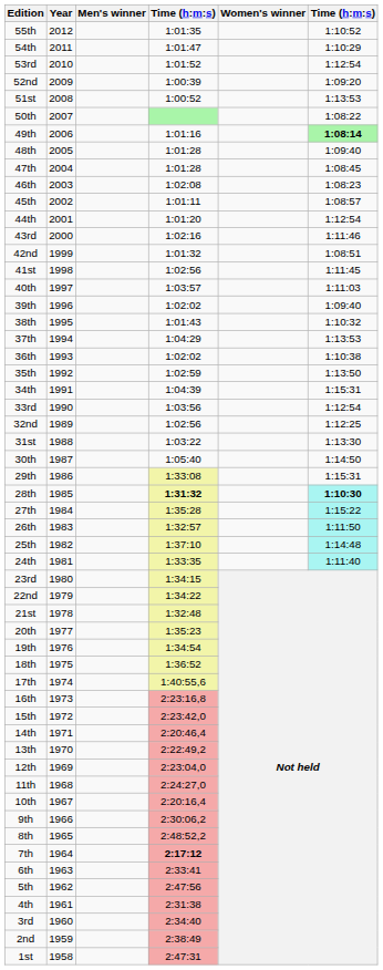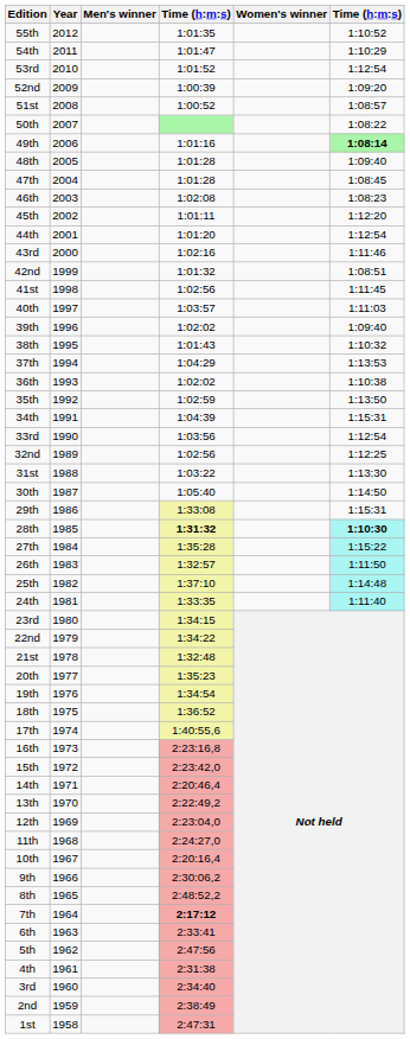 <table class="wikitable" style="text-align:center">
 <tr>
 <th class=unsortable>Edition</th>
 <th>Year</th>
 <th class=unsortable>Men's winner</th>
 <th>Time (<a href='#'>h</a>:<a href='#'>m</a>:<a href='#'>s</a>)</th>
 <th class=unsortable>Women's winner</th>
 <th>Time (<a href='#'>h</a>:<a href='#'>m</a>:<a href='#'>s</a>)</th>
 </tr>
 <tr>
 <td>55th</td>
 <td>2012</td>
 <td align=left></td>
 <td>1:01:35</td>
 <td align=left></td>
 <td>1:10:52</td>
 </tr>
 <tr>
 <td>54th</td>
 <td>2011</td>
 <td align=left></td>
 <td>1:01:47</td>
 <td align=left></td>
 <td>1:10:29</td>
 </tr>
 <tr>
 <td>53rd</td>
 <td>2010</td>
 <td align=left></td>
 <td>1:01:52</td>
 <td align=left></td>
 <td>1:12:54</td>
 </tr>
 <tr>
 <td>52nd</td>
 <td>2009</td>
 <td align=left></td>
 <td>1:00:39</td>
 <td align=left></td>
 <td>1:09:20</td>
 </tr>
 <tr>
 <td>51st</td>
 <td>2008</td>
 <td align=left></td>
 <td>1:00:52</td>
 <td align=left></td>
-<td>1:13:53</td>
+<td>1:08:57</td>
 </tr>
 <tr>
 <td>50th</td>
 <td>2007</td>
 <td align=left></td>
 <td bgcolor=#A9F5A9><strong></strong></td>
 <td align=left></td>
 <td>1:08:22</td>
 </tr>
 <tr>
 <td>49th</td>
 <td>2006</td>
 <td align=left></td>
 <td>1:01:16</td>
 <td align=left></td>
 <td bgcolor=#A9F5A9><strong>1:08:14</strong></td>
 </tr>
 <tr>
 <td>48th</td>
 <td>2005</td>
 <td align=left></td>
 <td>1:01:28</td>
 <td align=left></td>
 <td>1:09:40</td>
 </tr>
 <tr>
 <td>47th</td>
 <td>2004</td>
 <td align=left></td>
 <td>1:01:28</td>
 <td align=left></td>
 <td>1:08:45</td>
 </tr>
 <tr>
 <td>46th</td>
 <td>2003</td>
 <td align=left></td>
 <td>1:02:08</td>
 <td align=left></td>
 <td>1:08:23</td>
 </tr>
 <tr>
 <td>45th</td>
 <td>2002</td>
 <td align=left></td>
 <td>1:01:11</td>
 <td align=left></td>
-<td>1:08:57</td>
+<td>1:12:20</td>
 </tr>
 <tr>
 <td>44th</td>
 <td>2001</td>
 <td align=left></td>
 <td>1:01:20</td>
 <td align=left></td>
 <td>1:12:54</td>
 </tr>
 <tr>
 <td>43rd</td>
 <td>2000</td>
 <td align=left></td>
 <td>1:02:16</td>
 <td align=left></td>
 <td>1:11:46</td>
 </tr>
 <tr>
 <td>42nd</td>
 <td>1999</td>
 <td align=left></td>
 <td>1:01:32</td>
 <td align=left></td>
 <td>1:08:51</td>
 </tr>
 <tr>
 <td>41st</td>
 <td>1998</td>
 <td align=left></td>
 <td>1:02:56</td>
 <td align=left></td>
 <td>1:11:45</td>
 </tr>
 <tr>
 <td>40th</td>
 <td>1997</td>
 <td align=left></td>
 <td>1:03:57</td>
 <td align=left></td>
 <td>1:11:03</td>
 </tr>
 <tr>
 <td>39th</td>
 <td>1996</td>
 <td align=left></td>
 <td>1:02:02</td>
 <td align=left></td>
 <td>1:09:40</td>
 </tr>
 <tr>
 <td>38th</td>
 <td>1995</td>
 <td align=left></td>
 <td>1:01:43</td>
 <td align=left></td>
 <td>1:10:32</td>
 </tr>
 <tr>
 <td>37th</td>
 <td>1994</td>
 <td align=left></td>
 <td>1:04:29</td>
 <td align=left></td>
 <td>1:13:53</td>
 </tr>
 <tr>
 <td>36th</td>
 <td>1993</td>
 <td align=left></td>
 <td>1:02:02</td>
 <td align=left></td>
 <td>1:10:38</td>
 </tr>
 <tr>
 <td>35th</td>
 <td>1992</td>
 <td align=left></td>
 <td>1:02:59</td>
 <td align=left></td>
 <td>1:13:50</td>
 </tr>
 <tr>
 <td>34th</td>
 <td>1991</td>
 <td align=left></td>
 <td>1:04:39</td>
 <td align=left></td>
 <td>1:15:31</td>
 </tr>
 <tr>
 <td>33rd</td>
 <td>1990</td>
 <td align=left></td>
 <td>1:03:56</td>
 <td align=left></td>
 <td>1:12:54</td>
 </tr>
 <tr>
 <td>32nd</td>
 <td>1989</td>
 <td align=left></td>
 <td>1:02:56</td>
 <td align=left></td>
 <td>1:12:25</td>
 </tr>
 <tr>
 <td>31st</td>
 <td>1988</td>
 <td align=left></td>
 <td>1:03:22</td>
 <td align=left></td>
 <td>1:13:30</td>
 </tr>
 <tr>
 <td>30th</td>
 <td>1987</td>
 <td align=left></td>
 <td>1:05:40</td>
 <td align=left></td>
 <td>1:14:50</td>
 </tr>
 <tr>
 <td>29th</td>
 <td>1986</td>
 <td align=left></td>
 <td bgcolor=#F2F5A9>1:33:08</td>
 <td align=left></td>
 <td>1:15:31</td>
 </tr>
 <tr>
 <td>28th</td>
 <td>1985</td>
 <td align=left></td>
 <td bgcolor=#F2F5A9><strong>1:31:32</strong></td>
 <td align=left></td>
 <td bgcolor=#A9F5F2><strong>1:10:30</strong></td>
 </tr>
 <tr>
 <td>27th</td>
 <td>1984</td>
 <td align=left></td>
 <td bgcolor=#F2F5A9>1:35:28</td>
 <td align=left></td>
 <td bgcolor=#A9F5F2>1:15:22</td>
 </tr>
 <tr>
 <td>26th</td>
 <td>1983</td>
 <td align=left></td>
 <td bgcolor=#F2F5A9>1:32:57</td>
 <td align=left></td>
 <td bgcolor=#A9F5F2>1:11:50</td>
 </tr>
 <tr>
 <td>25th</td>
 <td>1982</td>
 <td align=left></td>
 <td bgcolor=#F2F5A9>1:37:10</td>
 <td align=left></td>
 <td bgcolor=#A9F5F2>1:14:48</td>
 </tr>
 <tr>
 <td>24th</td>
 <td>1981</td>
 <td align=left></td>
 <td bgcolor=#F2F5A9>1:33:35</td>
 <td align=left></td>
 <td bgcolor=#A9F5F2>1:11:40</td>
 </tr>
 <tr>
 <td>23rd</td>
 <td>1980</td>
 <td align=left></td>
 <td bgcolor=#F2F5A9>1:34:15</td>
 <th colspan=2 rowspan=23><em>Not held</em></th>
 </tr>
 <tr>
 <td>22nd</td>
 <td>1979</td>
 <td align=left></td>
 <td bgcolor=#F2F5A9>1:34:22</td>
 </tr>
 <tr>
 <td>21st</td>
 <td>1978</td>
 <td align=left></td>
 <td bgcolor=#F2F5A9>1:32:48</td>
 </tr>
 <tr>
 <td>20th</td>
 <td>1977</td>
 <td align=left></td>
 <td bgcolor=#F2F5A9>1:35:23</td>
 </tr>
 <tr>
 <td>19th</td>
 <td>1976</td>
 <td align=left></td>
 <td bgcolor=#F2F5A9>1:34:54</td>
 </tr>
 <tr>
 <td>18th</td>
 <td>1975</td>
 <td align=left></td>
 <td bgcolor=#F2F5A9>1:36:52</td>
 </tr>
 <tr>
 <td>17th</td>
 <td>1974</td>
 <td align=left></td>
 <td bgcolor=#F2F5A9>1:40:55,6</td>
 </tr>
 <tr>
 <td>16th</td>
 <td>1973</td>
 <td align=left></td>
 <td bgcolor=#F5A9A9>2:23:16,8</td>
 </tr>
 <tr>
 <td>15th</td>
 <td>1972</td>
 <td align=left></td>
 <td bgcolor=#F5A9A9>2:23:42,0</td>
 </tr>
 <tr>
 <td>14th</td>
 <td>1971</td>
 <td align=left></td>
 <td bgcolor=#F5A9A9>2:20:46,4</td>
 </tr>
 <tr>
 <td>13th</td>
 <td>1970</td>
 <td align=left></td>
 <td bgcolor=#F5A9A9>2:22:49,2</td>
 </tr>
 <tr>
 <td>12th</td>
 <td>1969</td>
 <td align=left></td>
 <td bgcolor=#F5A9A9>2:23:04,0</td>
 </tr>
 <tr>
 <td>11th</td>
 <td>1968</td>
 <td align=left></td>
 <td bgcolor=#F5A9A9>2:24:27,0</td>
 </tr>
 <tr>
 <td>10th</td>
 <td>1967</td>
 <td align=left></td>
 <td bgcolor=#F5A9A9>2:20:16,4</td>
 </tr>
 <tr>
 <td>9th</td>
 <td>1966</td>
 <td align=left></td>
 <td bgcolor=#F5A9A9>2:30:06,2</td>
 </tr>
 <tr>
 <td>8th</td>
 <td>1965</td>
 <td align=left></td>
 <td bgcolor=#F5A9A9>2:48:52,2</td>
 </tr>
 <tr>
 <td>7th</td>
 <td>1964</td>
 <td align=left></td>
 <td bgcolor=#F5A9A9><strong>2:17:12</strong></td>
 </tr>
 <tr>
 <td>6th</td>
 <td>1963</td>
 <td align=left></td>
 <td bgcolor=#F5A9A9>2:33:41</td>
 </tr>
 <tr>
 <td>5th</td>
 <td>1962</td>
 <td align=left></td>
 <td bgcolor=#F5A9A9>2:47:56</td>
 </tr>
 <tr>
 <td>4th</td>
 <td>1961</td>
 <td align=left></td>
 <td bgcolor=#F5A9A9>2:31:38</td>
 </tr>
 <tr>
 <td>3rd</td>
 <td>1960</td>
 <td align=left></td>
 <td bgcolor=#F5A9A9>2:34:40</td>
 </tr>
 <tr>
 <td>2nd</td>
 <td>1959</td>
 <td align=left></td>
 <td bgcolor=#F5A9A9>2:38:49</td>
 </tr>
 <tr>
 <td>1st</td>
 <td>1958</td>
 <td align=left></td>
 <td bgcolor=#F5A9A9>2:47:31</td>
 </tr>
 </table>
